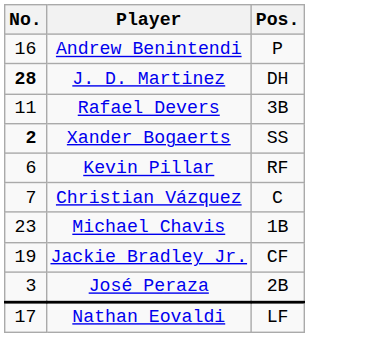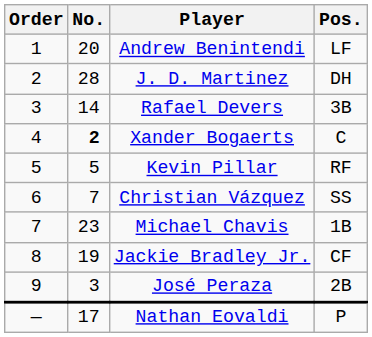 <table class="wikitable plainrowheaders" style="text-align:center;">
 <tr>
+<th>Order</th>
 <th>No.</th>
 <th>Player</th>
 <th>Pos.</th>
 </tr>
 <tr>
-<td>16</td>
+<td>1</td>
+<td>20</td>
 <td><a href='#'>Andrew Benintendi</a></td>
-<td>P</td>
+<td>LF</td>
 </tr>
 <tr>
-<td><strong>28</strong></td>
+<td>2</td>
+<td>28</td>
 <td><a href='#'>J. D. Martinez</a></td>
 <td>DH</td>
 </tr>
 <tr>
-<td>11</td>
+<td>3</td>
+<td>14</td>
 <td><a href='#'>Rafael Devers</a></td>
 <td>3B</td>
 </tr>
 <tr>
+<td>4</td>
 <td><strong> 2</strong></td>
 <td><a href='#'>Xander Bogaerts</a></td>
-<td>SS</td>
+<td>C</td>
 </tr>
 <tr>
-<td> 6</td>
+<td>5</td>
+<td> 5</td>
 <td><a href='#'>Kevin Pillar</a></td>
 <td>RF</td>
 </tr>
 <tr>
+<td>6</td>
 <td> 7</td>
 <td><a href='#'>Christian Vázquez</a></td>
-<td>C</td>
+<td>SS</td>
 </tr>
 <tr>
+<td>7</td>
 <td>23</td>
 <td><a href='#'>Michael Chavis</a></td>
 <td>1B</td>
 </tr>
 <tr>
+<td>8</td>
 <td>19</td>
 <td><a href='#'>Jackie Bradley Jr.</a></td>
 <td>CF</td>
 </tr>
 <tr style="border-bottom:2px solid black">
+<td>9</td>
 <td> 3</td>
 <td><a href='#'>José Peraza</a></td>
 <td>2B</td>
 </tr>
 <tr>
+<td>—</td>
 <td>17</td>
 <td><a href='#'>Nathan Eovaldi</a></td>
-<td>LF</td>
+<td>P</td>
 </tr>
 </table>
